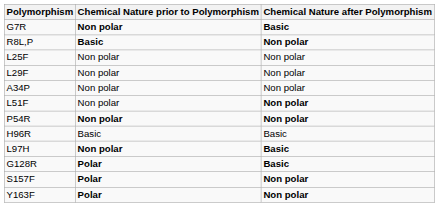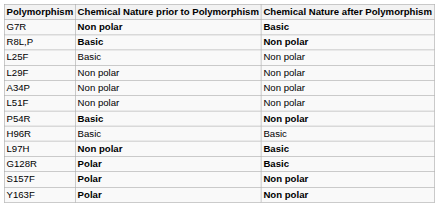 <table class="wikitable">
 <tr>
 <th>Polymorphism</th>
 <th>Chemical Nature prior to Polymorphism</th>
 <th>Chemical Nature after Polymorphism</th>
 </tr>
 <tr>
 <td>G7R</td>
 <td><strong>Non polar</strong></td>
 <td><strong>Basic</strong></td>
 </tr>
 <tr>
 <td>R8L,P</td>
 <td><strong>Basic</strong></td>
 <td><strong>Non polar</strong></td>
 </tr>
 <tr>
 <td>L25F</td>
-<td>Non polar</td>
+<td>Basic</td>
 <td>Non polar</td>
 </tr>
 <tr>
 <td>L29F</td>
 <td>Non polar</td>
 <td>Non polar</td>
 </tr>
 <tr>
 <td>A34P</td>
 <td>Non polar</td>
 <td>Non polar</td>
 </tr>
 <tr>
 <td>L51F</td>
 <td>Non polar</td>
-<td><strong>Non polar</strong></td>
+<td>Non polar</td>
 </tr>
 <tr>
 <td>P54R</td>
-<td><strong>Non polar</strong></td>
+<td><strong>Basic</strong></td>
 <td><strong>Non polar</strong></td>
 </tr>
 <tr>
 <td>H96R</td>
 <td>Basic</td>
 <td>Basic</td>
 </tr>
 <tr>
 <td>L97H</td>
 <td><strong>Non polar</strong></td>
 <td><strong>Basic</strong></td>
 </tr>
 <tr>
 <td>G128R</td>
 <td><strong>Polar</strong></td>
 <td><strong>Basic</strong></td>
 </tr>
 <tr>
 <td>S157F</td>
 <td><strong>Polar</strong></td>
 <td><strong>Non polar</strong></td>
 </tr>
 <tr>
 <td>Y163F</td>
 <td><strong>Polar</strong></td>
 <td><strong>Non polar</strong></td>
 </tr>
 </table>
